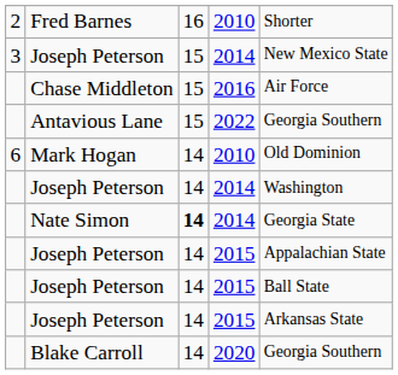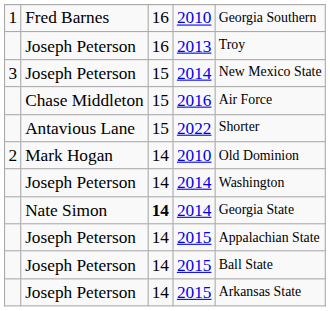 <table class="wikitable">
 <tr>
 </tr>
 <tr>
-<td>2</td>
+<td>1</td>
 <td>Fred Barnes</td>
 <td>16</td>
 <td><a href='#'>2010</a></td>
-<td style="font-size:80%;">Shorter</td>
+<td style="font-size:80%;">Georgia Southern</td>
+</tr>
+<tr>
+<td></td>
+<td>Joseph Peterson</td>
+<td>16</td>
+<td><a href='#'>2013</a></td>
+<td style="font-size:80%;">Troy</td>
 </tr>
 <tr>
 <td>3</td>
 <td>Joseph Peterson</td>
 <td>15</td>
 <td><a href='#'>2014</a></td>
 <td style="font-size:80%;">New Mexico State</td>
 </tr>
 <tr>
 <td></td>
 <td>Chase Middleton</td>
 <td>15</td>
 <td><a href='#'>2016</a></td>
 <td style="font-size:80%;">Air Force</td>
 </tr>
 <tr>
 <td></td>
 <td>Antavious Lane</td>
 <td>15</td>
 <td><a href='#'>2022</a></td>
-<td style="font-size:80%;">Georgia Southern</td>
+<td style="font-size:80%;">Shorter</td>
 </tr>
 <tr>
-<td>6</td>
+<td>2</td>
 <td>Mark Hogan</td>
 <td>14</td>
 <td><a href='#'>2010</a></td>
 <td style="font-size:80%;">Old Dominion</td>
 </tr>
 <tr>
 <td></td>
 <td>Joseph Peterson</td>
 <td>14</td>
 <td><a href='#'>2014</a></td>
 <td style="font-size:80%;">Washington</td>
 </tr>
 <tr>
 <td></td>
 <td>Nate Simon</td>
 <td><strong>14</strong></td>
 <td><a href='#'>2014</a></td>
 <td style="font-size:80%;">Georgia State</td>
 </tr>
 <tr>
 <td></td>
 <td>Joseph Peterson</td>
 <td>14</td>
 <td><a href='#'>2015</a></td>
 <td style="font-size:80%;">Appalachian State</td>
 </tr>
 <tr>
 <td></td>
 <td>Joseph Peterson</td>
 <td>14</td>
 <td><a href='#'>2015</a></td>
 <td style="font-size:80%;">Ball State</td>
 </tr>
 <tr>
 <td></td>
 <td>Joseph Peterson</td>
 <td>14</td>
 <td><a href='#'>2015</a></td>
 <td style="font-size:80%;">Arkansas State</td>
 </tr>
-<tr>
-<td></td>
-<td>Blake Carroll</td>
-<td>14</td>
-<td><a href='#'>2020</a></td>
-<td style="font-size:80%;">Georgia Southern</td>
-</tr>
 </table>
